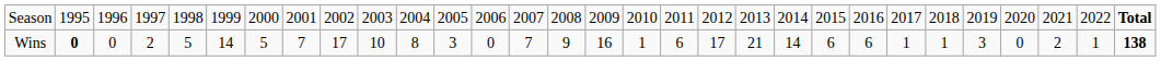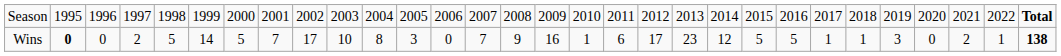 <table class="wikitable" style=font-size:84%;>
 <tr>
 <td>Season</td>
 <td>1995</td>
 <td>1996</td>
 <td>1997</td>
 <td>1998</td>
 <td>1999</td>
 <td>2000</td>
 <td>2001</td>
 <td>2002</td>
 <td>2003</td>
 <td>2004</td>
 <td>2005</td>
 <td>2006</td>
 <td>2007</td>
 <td>2008</td>
 <td>2009</td>
 <td>2010</td>
 <td>2011</td>
 <td>2012</td>
 <td>2013</td>
 <td>2014</td>
 <td>2015</td>
 <td>2016</td>
 <td>2017</td>
 <td>2018</td>
 <td>2019</td>
 <td>2020</td>
 <td>2021</td>
 <td>2022</td>
 <td><strong>Total</strong></td>
 </tr>
 <tr align=center>
 <td>Wins</td>
 <td><strong>0</strong></td>
 <td>0</td>
 <td>2</td>
 <td>5</td>
 <td>14</td>
 <td>5</td>
 <td>7</td>
 <td>17</td>
 <td>10</td>
 <td>8</td>
 <td>3</td>
 <td>0</td>
 <td>7</td>
 <td>9</td>
 <td>16</td>
 <td>1</td>
 <td>6</td>
 <td>17</td>
-<td>21</td>
-<td>14</td>
-<td>6</td>
-<td>6</td>
+<td>23</td>
+<td>12</td>
+<td>5</td>
+<td>5</td>
 <td>1</td>
 <td>1</td>
 <td>3</td>
 <td>0</td>
 <td>2</td>
 <td>1</td>
 <td><strong>138</strong></td>
 </tr>
 </table>
